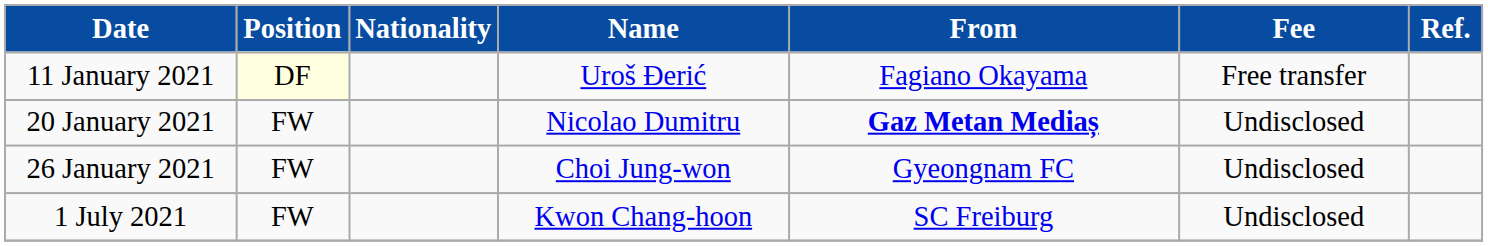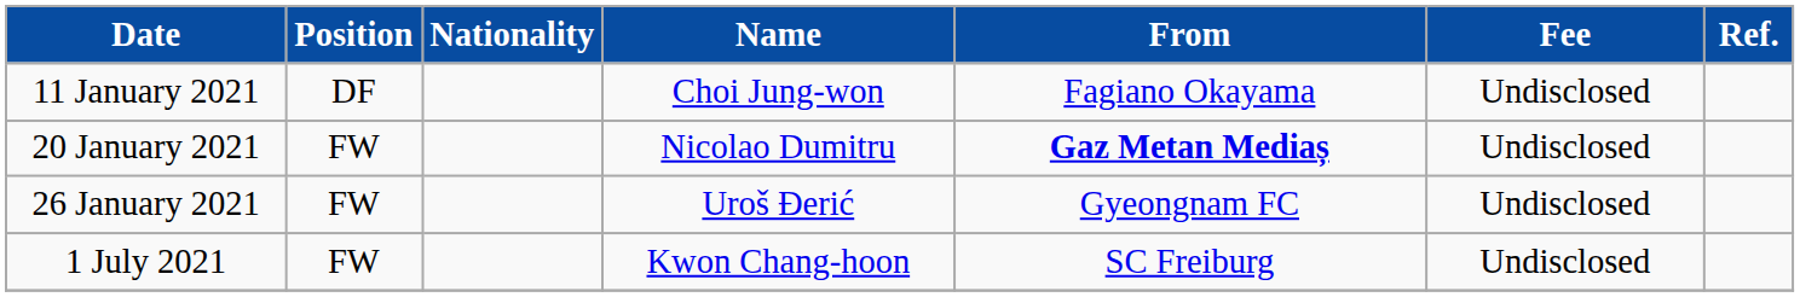 <table class="wikitable" style="text-align:center; font-size:90%; ">
 <tr>
 <th style="background:#074CA1; color:#FFFFFF; width:110px;">Date</th>
 <th style="background:#074CA1; color:#FFFFFF; width:50px;">Position</th>
 <th style="background:#074CA1; color:#FFFFFF; width:50px;">Nationality</th>
 <th style="background:#074CA1; color:#FFFFFF; width:140px;">Name</th>
 <th style="background:#074CA1; color:#FFFFFF; width:190px;">From</th>
 <th style="background:#074CA1; color:#FFFFFF; width:110px;">Fee</th>
 <th style="background:#074CA1; color:#FFFFFF; width:30px;">Ref.</th>
 </tr>
 <tr>
 <td>11 January 2021</td>
-<td style="background: lightyellow;">DF</td>
+<td>DF</td>
 <td></td>
-<td><a href='#'>Uroš Đerić</a></td>
+<td><a href='#'>Choi Jung-won</a></td>
 <td> <a href='#'>Fagiano Okayama</a></td>
-<td>Free transfer</td>
+<td>Undisclosed</td>
 <td></td>
 </tr>
 <tr>
 <td>20 January 2021</td>
 <td>FW</td>
 <td></td>
 <td><a href='#'>Nicolao Dumitru</a></td>
 <td><strong> <a href='#'>Gaz Metan Mediaș</a></strong></td>
 <td>Undisclosed</td>
 <td></td>
 </tr>
 <tr>
 <td>26 January 2021</td>
 <td>FW</td>
 <td></td>
-<td><a href='#'>Choi Jung-won</a></td>
+<td><a href='#'>Uroš Đerić</a></td>
 <td> <a href='#'>Gyeongnam FC</a></td>
 <td>Undisclosed</td>
 <td></td>
 </tr>
 <tr>
 <td>1 July 2021</td>
 <td>FW</td>
 <td></td>
 <td><a href='#'>Kwon Chang-hoon</a></td>
 <td> <a href='#'>SC Freiburg</a></td>
 <td>Undisclosed</td>
 <td></td>
 </tr>
 <tr>
 </tr>
 </table>
